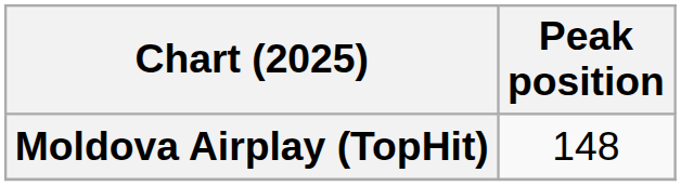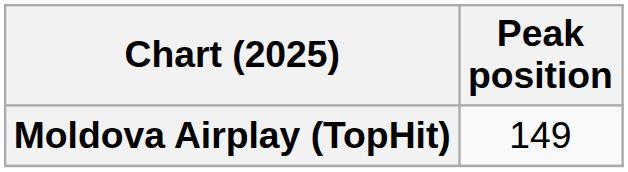 <table class="wikitable plainrowheaders" style="text-align:center">
 <tr>
 <th scope="col">Chart (2025)</th>
 <th scope="col">Peak<br>position</th>
 </tr>
 <tr>
 <th scope="row">Moldova Airplay (TopHit)</th>
-<td>148</td>
+<td>149</td>
 </tr>
 <tr>
 </tr>
 </table>
